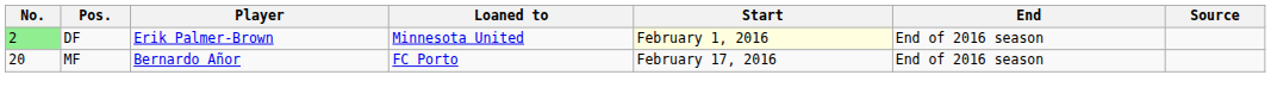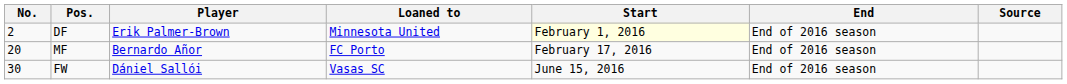 <table class="wikitable sortable" style="width:90%; text-align:center; font-size:95%; text-align:left;">
 <tr>
 <th><strong>No.</strong></th>
 <th><strong>Pos.</strong></th>
 <th><strong>Player</strong></th>
 <th><strong>Loaned to</strong></th>
 <th><strong>Start</strong></th>
 <th><strong>End</strong></th>
 <th><strong>Source</strong></th>
 </tr>
 <tr>
-<td style="background: lightgreen;">2</td>
+<td>2</td>
 <td>DF</td>
 <td> <a href='#'>Erik Palmer-Brown</a></td>
 <td> <a href='#'>Minnesota United</a></td>
 <td style="background: lightyellow;">February 1, 2016</td>
 <td>End of 2016 season</td>
 <td></td>
 </tr>
 <tr>
 <td>20</td>
 <td>MF</td>
 <td> <a href='#'>Bernardo Añor</a></td>
 <td> <a href='#'>FC Porto</a></td>
 <td>February 17, 2016</td>
 <td>End of 2016 season</td>
 <td></td>
 </tr>
+<tr>
+<td>30</td>
+<td>FW</td>
+<td> <a href='#'>Dániel Sallói</a></td>
+<td> <a href='#'>Vasas SC</a></td>
+<td>June 15, 2016</td>
+<td>End of 2016 season</td>
+<td></td>
+</tr>
 </table>
